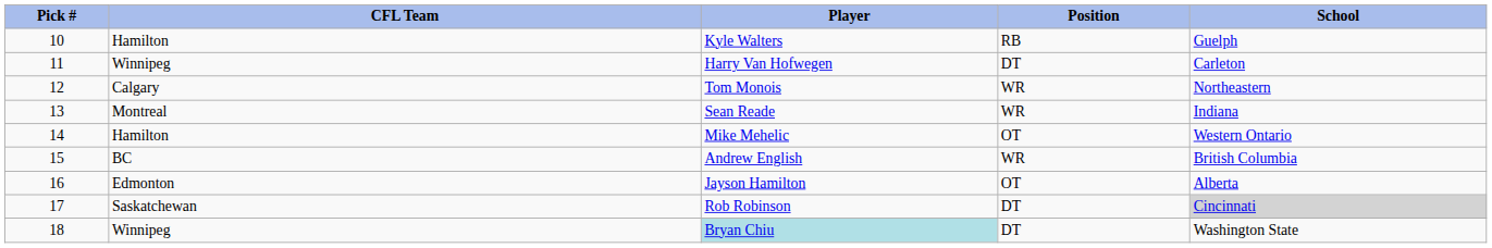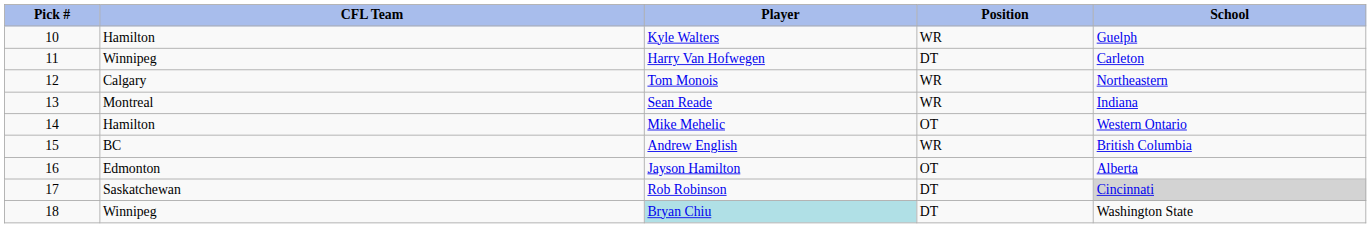 <table class="wikitable" style="width: 100%">
 <tr>
 <th style="background:#A8BDEC;" width=7%>Pick #</th>
 <th width=40% style="background:#A8BDEC;">CFL Team</th>
 <th width=20% style="background:#A8BDEC;">Player</th>
 <th width=13% style="background:#A8BDEC;">Position</th>
 <th width=20% style="background:#A8BDEC;">School</th>
 </tr>
 <tr>
 <td align=center>10</td>
 <td>Hamilton</td>
 <td><a href='#'>Kyle Walters</a></td>
-<td>RB</td>
+<td>WR</td>
 <td><a href='#'>Guelph</a></td>
 </tr>
 <tr>
 <td align=center>11</td>
 <td>Winnipeg</td>
 <td><a href='#'>Harry Van Hofwegen</a></td>
 <td>DT</td>
 <td><a href='#'>Carleton</a></td>
 </tr>
 <tr>
 <td align=center>12</td>
 <td>Calgary</td>
 <td><a href='#'>Tom Monois</a></td>
 <td>WR</td>
 <td><a href='#'>Northeastern</a></td>
 </tr>
 <tr>
 <td align=center>13</td>
 <td>Montreal</td>
 <td><a href='#'>Sean Reade</a></td>
 <td>WR</td>
 <td><a href='#'>Indiana</a></td>
 </tr>
 <tr>
 <td align=center>14</td>
 <td>Hamilton</td>
 <td><a href='#'>Mike Mehelic</a></td>
 <td>OT</td>
 <td><a href='#'>Western Ontario</a></td>
 </tr>
 <tr>
 <td align=center>15</td>
 <td>BC</td>
 <td><a href='#'>Andrew English</a></td>
 <td>WR</td>
 <td><a href='#'>British Columbia</a></td>
 </tr>
 <tr>
 <td align=center>16</td>
 <td>Edmonton</td>
 <td><a href='#'>Jayson Hamilton</a></td>
 <td>OT</td>
 <td><a href='#'>Alberta</a></td>
 </tr>
 <tr>
 <td align=center>17</td>
 <td>Saskatchewan</td>
 <td><a href='#'>Rob Robinson</a></td>
 <td>DT</td>
 <td style="background: lightgrey;"><a href='#'>Cincinnati</a></td>
 </tr>
 <tr>
 <td align=center>18</td>
 <td>Winnipeg</td>
 <td bgcolor="#B0E0E6"><a href='#'>Bryan Chiu</a></td>
 <td>DT</td>
 <td>Washington State</td>
 </tr>
 </table>
